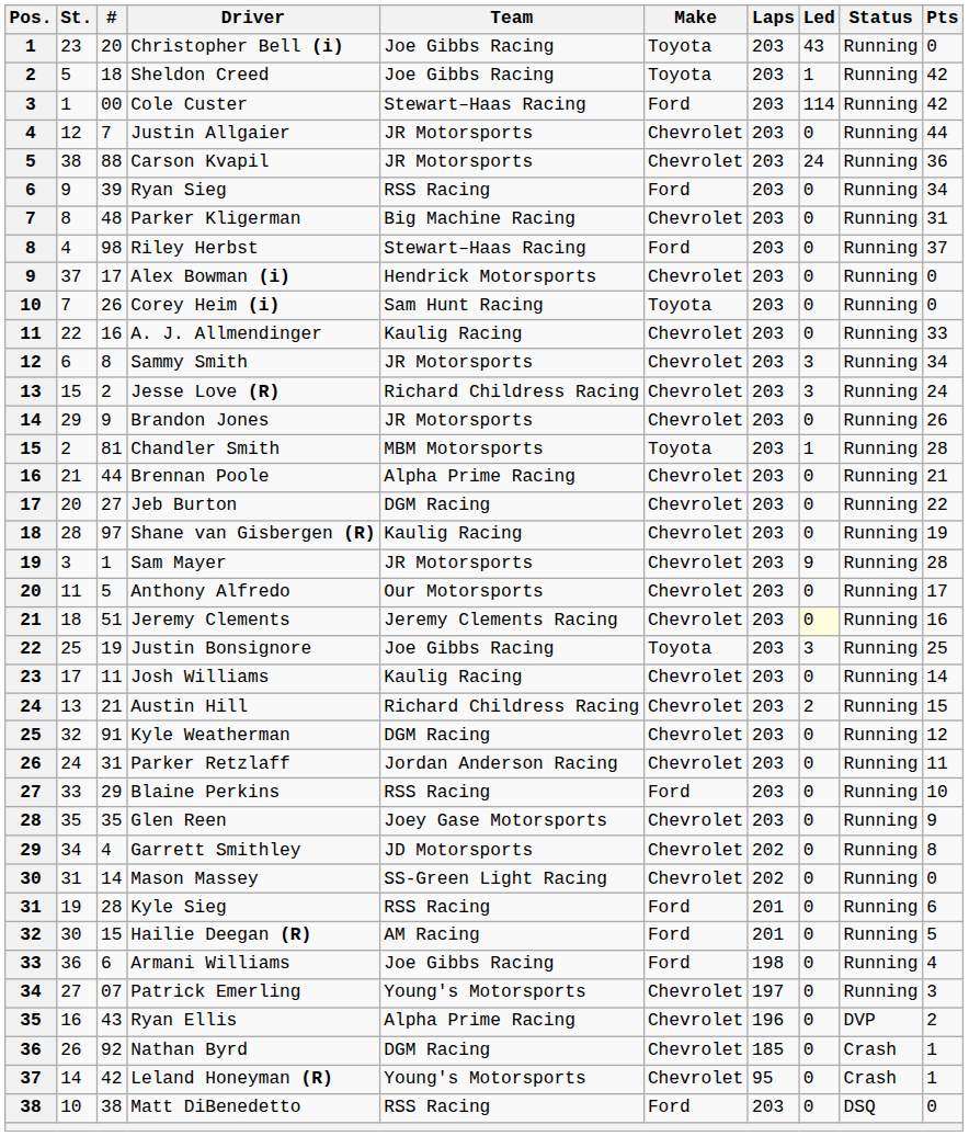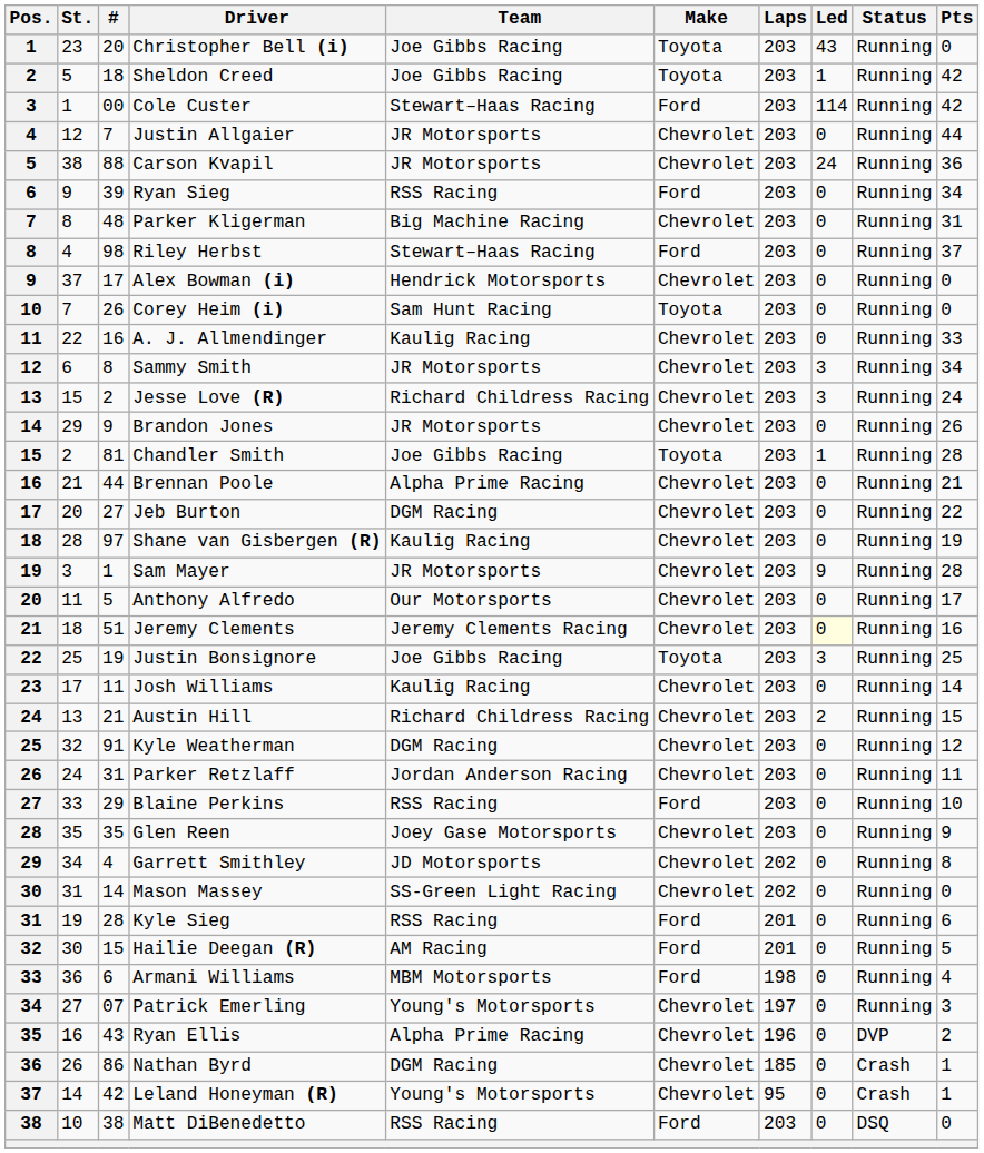 <table class="wikitable" style="font-size:95%">
 <tr>
 <th>Pos.</th>
 <th>St.</th>
 <th>#</th>
 <th>Driver</th>
 <th>Team</th>
 <th>Make</th>
 <th>Laps</th>
 <th>Led</th>
 <th>Status</th>
 <th>Pts</th>
 </tr>
 <tr>
 <th>1</th>
 <td>23</td>
 <td>20</td>
 <td>Christopher Bell <strong>(i)</strong></td>
 <td>Joe Gibbs Racing</td>
 <td>Toyota</td>
 <td>203</td>
 <td>43</td>
 <td>Running</td>
 <td>0</td>
 </tr>
 <tr>
 <th>2</th>
 <td>5</td>
 <td>18</td>
 <td>Sheldon Creed</td>
 <td>Joe Gibbs Racing</td>
 <td>Toyota</td>
 <td>203</td>
 <td>1</td>
 <td>Running</td>
 <td>42</td>
 </tr>
 <tr>
 <th>3</th>
 <td>1</td>
 <td>00</td>
 <td>Cole Custer</td>
 <td>Stewart–Haas Racing</td>
 <td>Ford</td>
 <td>203</td>
 <td>114</td>
 <td>Running</td>
 <td>42</td>
 </tr>
 <tr>
 <th>4</th>
 <td>12</td>
 <td>7</td>
 <td>Justin Allgaier</td>
 <td>JR Motorsports</td>
 <td>Chevrolet</td>
 <td>203</td>
 <td>0</td>
 <td>Running</td>
 <td>44</td>
 </tr>
 <tr>
 <th>5</th>
 <td>38</td>
 <td>88</td>
 <td>Carson Kvapil</td>
 <td>JR Motorsports</td>
 <td>Chevrolet</td>
 <td>203</td>
 <td>24</td>
 <td>Running</td>
 <td>36</td>
 </tr>
 <tr>
 <th>6</th>
 <td>9</td>
 <td>39</td>
 <td>Ryan Sieg</td>
 <td>RSS Racing</td>
 <td>Ford</td>
 <td>203</td>
 <td>0</td>
 <td>Running</td>
 <td>34</td>
 </tr>
 <tr>
 <th>7</th>
 <td>8</td>
 <td>48</td>
 <td>Parker Kligerman</td>
 <td>Big Machine Racing</td>
 <td>Chevrolet</td>
 <td>203</td>
 <td>0</td>
 <td>Running</td>
 <td>31</td>
 </tr>
 <tr>
 <th>8</th>
 <td>4</td>
 <td>98</td>
 <td>Riley Herbst</td>
 <td>Stewart–Haas Racing</td>
 <td>Ford</td>
 <td>203</td>
 <td>0</td>
 <td>Running</td>
 <td>37</td>
 </tr>
 <tr>
 <th>9</th>
 <td>37</td>
 <td>17</td>
 <td>Alex Bowman <strong>(i)</strong></td>
 <td>Hendrick Motorsports</td>
 <td>Chevrolet</td>
 <td>203</td>
 <td>0</td>
 <td>Running</td>
 <td>0</td>
 </tr>
 <tr>
 <th>10</th>
 <td>7</td>
 <td>26</td>
 <td>Corey Heim <strong>(i)</strong></td>
 <td>Sam Hunt Racing</td>
 <td>Toyota</td>
 <td>203</td>
 <td>0</td>
 <td>Running</td>
 <td>0</td>
 </tr>
 <tr>
 <th>11</th>
 <td>22</td>
 <td>16</td>
 <td>A. J. Allmendinger</td>
 <td>Kaulig Racing</td>
 <td>Chevrolet</td>
 <td>203</td>
 <td>0</td>
 <td>Running</td>
 <td>33</td>
 </tr>
 <tr>
 <th>12</th>
 <td>6</td>
 <td>8</td>
 <td>Sammy Smith</td>
 <td>JR Motorsports</td>
 <td>Chevrolet</td>
 <td>203</td>
 <td>3</td>
 <td>Running</td>
 <td>34</td>
 </tr>
 <tr>
 <th>13</th>
 <td>15</td>
 <td>2</td>
 <td>Jesse Love <strong>(R)</strong></td>
 <td>Richard Childress Racing</td>
 <td>Chevrolet</td>
 <td>203</td>
 <td>3</td>
 <td>Running</td>
 <td>24</td>
 </tr>
 <tr>
 <th>14</th>
 <td>29</td>
 <td>9</td>
 <td>Brandon Jones</td>
 <td>JR Motorsports</td>
 <td>Chevrolet</td>
 <td>203</td>
 <td>0</td>
 <td>Running</td>
 <td>26</td>
 </tr>
 <tr>
 <th>15</th>
 <td>2</td>
 <td>81</td>
 <td>Chandler Smith</td>
-<td>MBM Motorsports</td>
+<td>Joe Gibbs Racing</td>
 <td>Toyota</td>
 <td>203</td>
 <td>1</td>
 <td>Running</td>
 <td>28</td>
 </tr>
 <tr>
 <th>16</th>
 <td>21</td>
 <td>44</td>
 <td>Brennan Poole</td>
 <td>Alpha Prime Racing</td>
 <td>Chevrolet</td>
 <td>203</td>
 <td>0</td>
 <td>Running</td>
 <td>21</td>
 </tr>
 <tr>
 <th>17</th>
 <td>20</td>
 <td>27</td>
 <td>Jeb Burton</td>
 <td>DGM Racing</td>
 <td>Chevrolet</td>
 <td>203</td>
 <td>0</td>
 <td>Running</td>
 <td>22</td>
 </tr>
 <tr>
 <th>18</th>
 <td>28</td>
 <td>97</td>
 <td>Shane van Gisbergen <strong>(R)</strong></td>
 <td>Kaulig Racing</td>
 <td>Chevrolet</td>
 <td>203</td>
 <td>0</td>
 <td>Running</td>
 <td>19</td>
 </tr>
 <tr>
 <th>19</th>
 <td>3</td>
 <td>1</td>
 <td>Sam Mayer</td>
 <td>JR Motorsports</td>
 <td>Chevrolet</td>
 <td>203</td>
 <td>9</td>
 <td>Running</td>
 <td>28</td>
 </tr>
 <tr>
 <th>20</th>
 <td>11</td>
 <td>5</td>
 <td>Anthony Alfredo</td>
 <td>Our Motorsports</td>
 <td>Chevrolet</td>
 <td>203</td>
 <td>0</td>
 <td>Running</td>
 <td>17</td>
 </tr>
 <tr>
 <th>21</th>
 <td>18</td>
 <td>51</td>
 <td>Jeremy Clements</td>
 <td>Jeremy Clements Racing</td>
 <td>Chevrolet</td>
 <td>203</td>
 <td style="background: lightyellow;">0</td>
 <td>Running</td>
 <td>16</td>
 </tr>
 <tr>
 <th>22</th>
 <td>25</td>
 <td>19</td>
 <td>Justin Bonsignore</td>
 <td>Joe Gibbs Racing</td>
 <td>Toyota</td>
 <td>203</td>
 <td>3</td>
 <td>Running</td>
 <td>25</td>
 </tr>
 <tr>
 <th>23</th>
 <td>17</td>
 <td>11</td>
 <td>Josh Williams</td>
 <td>Kaulig Racing</td>
 <td>Chevrolet</td>
 <td>203</td>
 <td>0</td>
 <td>Running</td>
 <td>14</td>
 </tr>
 <tr>
 <th>24</th>
 <td>13</td>
 <td>21</td>
 <td>Austin Hill</td>
 <td>Richard Childress Racing</td>
 <td>Chevrolet</td>
 <td>203</td>
 <td>2</td>
 <td>Running</td>
 <td>15</td>
 </tr>
 <tr>
 <th>25</th>
 <td>32</td>
 <td>91</td>
 <td>Kyle Weatherman</td>
 <td>DGM Racing</td>
 <td>Chevrolet</td>
 <td>203</td>
 <td>0</td>
 <td>Running</td>
 <td>12</td>
 </tr>
 <tr>
 <th>26</th>
 <td>24</td>
 <td>31</td>
 <td>Parker Retzlaff</td>
 <td>Jordan Anderson Racing</td>
 <td>Chevrolet</td>
 <td>203</td>
 <td>0</td>
 <td>Running</td>
 <td>11</td>
 </tr>
 <tr>
 <th>27</th>
 <td>33</td>
 <td>29</td>
 <td>Blaine Perkins</td>
 <td>RSS Racing</td>
 <td>Ford</td>
 <td>203</td>
 <td>0</td>
 <td>Running</td>
 <td>10</td>
 </tr>
 <tr>
 <th>28</th>
 <td>35</td>
 <td>35</td>
 <td>Glen Reen</td>
 <td>Joey Gase Motorsports</td>
 <td>Chevrolet</td>
 <td>203</td>
 <td>0</td>
 <td>Running</td>
 <td>9</td>
 </tr>
 <tr>
 <th>29</th>
 <td>34</td>
 <td>4</td>
 <td>Garrett Smithley</td>
 <td>JD Motorsports</td>
 <td>Chevrolet</td>
 <td>202</td>
 <td>0</td>
 <td>Running</td>
 <td>8</td>
 </tr>
 <tr>
 <th>30</th>
 <td>31</td>
 <td>14</td>
 <td>Mason Massey</td>
 <td>SS-Green Light Racing</td>
 <td>Chevrolet</td>
 <td>202</td>
 <td>0</td>
 <td>Running</td>
 <td>0</td>
 </tr>
 <tr>
 <th>31</th>
 <td>19</td>
 <td>28</td>
 <td>Kyle Sieg</td>
 <td>RSS Racing</td>
 <td>Ford</td>
 <td>201</td>
 <td>0</td>
 <td>Running</td>
 <td>6</td>
 </tr>
 <tr>
 <th>32</th>
 <td>30</td>
 <td>15</td>
 <td>Hailie Deegan <strong>(R)</strong></td>
 <td>AM Racing</td>
 <td>Ford</td>
 <td>201</td>
 <td>0</td>
 <td>Running</td>
 <td>5</td>
 </tr>
 <tr>
 <th>33</th>
 <td>36</td>
 <td>6</td>
 <td>Armani Williams</td>
-<td>Joe Gibbs Racing</td>
+<td>MBM Motorsports</td>
 <td>Ford</td>
 <td>198</td>
 <td>0</td>
 <td>Running</td>
 <td>4</td>
 </tr>
 <tr>
 <th>34</th>
 <td>27</td>
 <td>07</td>
 <td>Patrick Emerling</td>
 <td>Young's Motorsports</td>
 <td>Chevrolet</td>
 <td>197</td>
 <td>0</td>
 <td>Running</td>
 <td>3</td>
 </tr>
 <tr>
 <th>35</th>
 <td>16</td>
 <td>43</td>
 <td>Ryan Ellis</td>
 <td>Alpha Prime Racing</td>
 <td>Chevrolet</td>
 <td>196</td>
 <td>0</td>
 <td>DVP</td>
 <td>2</td>
 </tr>
 <tr>
 <th>36</th>
 <td>26</td>
-<td>92</td>
+<td>86</td>
 <td>Nathan Byrd</td>
 <td>DGM Racing</td>
 <td>Chevrolet</td>
 <td>185</td>
 <td>0</td>
 <td>Crash</td>
 <td>1</td>
 </tr>
 <tr>
 <th>37</th>
 <td>14</td>
 <td>42</td>
 <td>Leland Honeyman <strong>(R)</strong></td>
 <td>Young's Motorsports</td>
 <td>Chevrolet</td>
 <td>95</td>
 <td>0</td>
 <td>Crash</td>
 <td>1</td>
 </tr>
 <tr>
 <th>38</th>
 <td>10</td>
 <td>38</td>
 <td>Matt DiBenedetto</td>
 <td>RSS Racing</td>
 <td>Ford</td>
 <td>203</td>
 <td>0</td>
 <td>DSQ</td>
 <td>0</td>
 </tr>
 <tr>
 <th colspan="10"></th>
 </tr>
 </table>
